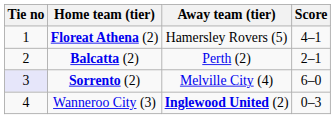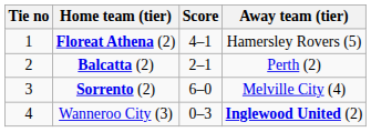 <table class="wikitable" style="text-align:center">
 <tr>
 <th>Tie no</th>
 <th>Home team (tier)</th>
+<th>Score</th>
 <th>Away team (tier)</th>
-<th>Score</th>
 </tr>
 <tr>
 <td>1</td>
 <td><strong><a href='#'>Floreat Athena</a></strong> (2)</td>
+<td>4–1</td>
 <td>Hamersley Rovers (5)</td>
-<td>4–1</td>
 </tr>
 <tr>
 <td>2</td>
 <td><strong><a href='#'>Balcatta</a></strong> (2)</td>
+<td>2–1</td>
 <td><a href='#'>Perth</a> (2)</td>
-<td>2–1</td>
 </tr>
 <tr>
-<td style="background: lavender;">3</td>
+<td>3</td>
 <td><strong><a href='#'>Sorrento</a></strong> (2)</td>
+<td>6–0</td>
 <td><a href='#'>Melville City</a> (4)</td>
-<td>6–0</td>
 </tr>
 <tr>
 <td>4</td>
 <td><a href='#'>Wanneroo City</a> (3)</td>
+<td>0–3</td>
 <td><strong><a href='#'>Inglewood United</a></strong> (2)</td>
-<td>0–3</td>
 </tr>
 </table>
